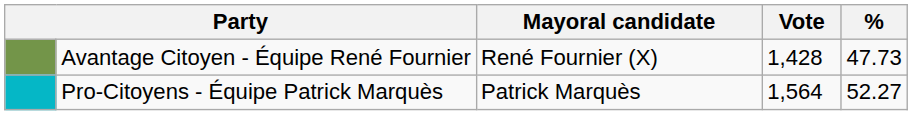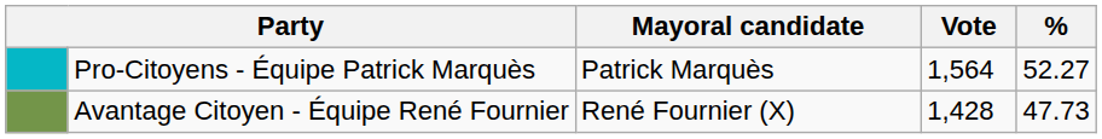 <table class="wikitable">
 <tr>
 <th bgcolor="#DDDDFF" width="230px" colspan="2">Party</th>
 <th bgcolor="#DDDDFF" width="200px">Mayoral candidate</th>
 <th bgcolor="#DDDDFF" width="50px">Vote</th>
 <th bgcolor="#DDDDFF" width="30px">%</th>
 </tr>
 <tr>
+<td bgcolor=#05B7C6 width="30px"> </td>
+<td>Pro-Citoyens - Équipe Patrick Marquès</td>
+<td>Patrick Marquès</td>
+<td>1,564</td>
+<td>52.27</td>
+</tr>
+<tr>
 <td bgcolor=#739549 width="30px"> </td>
 <td>Avantage Citoyen - Équipe René Fournier</td>
 <td>René Fournier (X)</td>
 <td>1,428</td>
 <td>47.73</td>
 </tr>
-<tr>
-<td bgcolor=#05B7C6 width="30px"> </td>
-<td>Pro-Citoyens - Équipe Patrick Marquès</td>
-<td>Patrick Marquès</td>
-<td>1,564</td>
-<td>52.27</td>
-</tr>
 </table>
